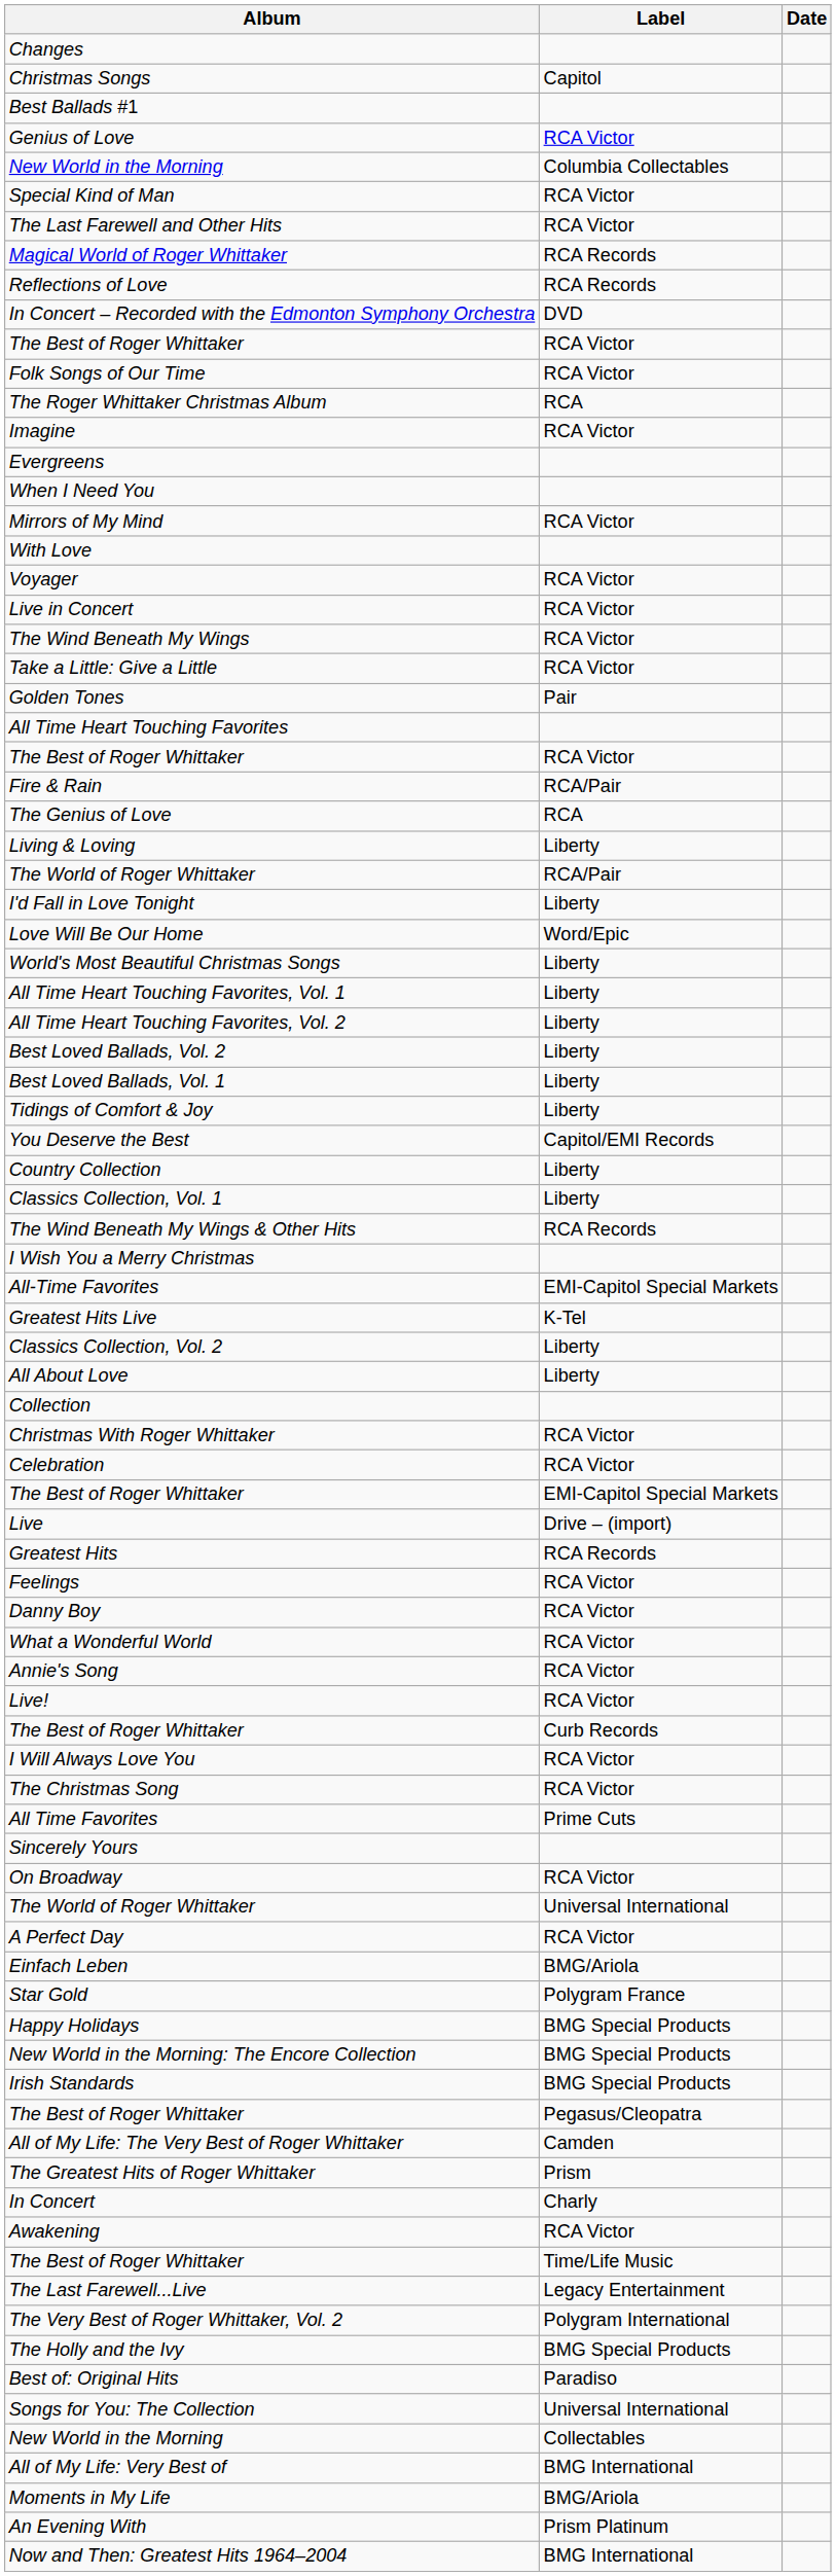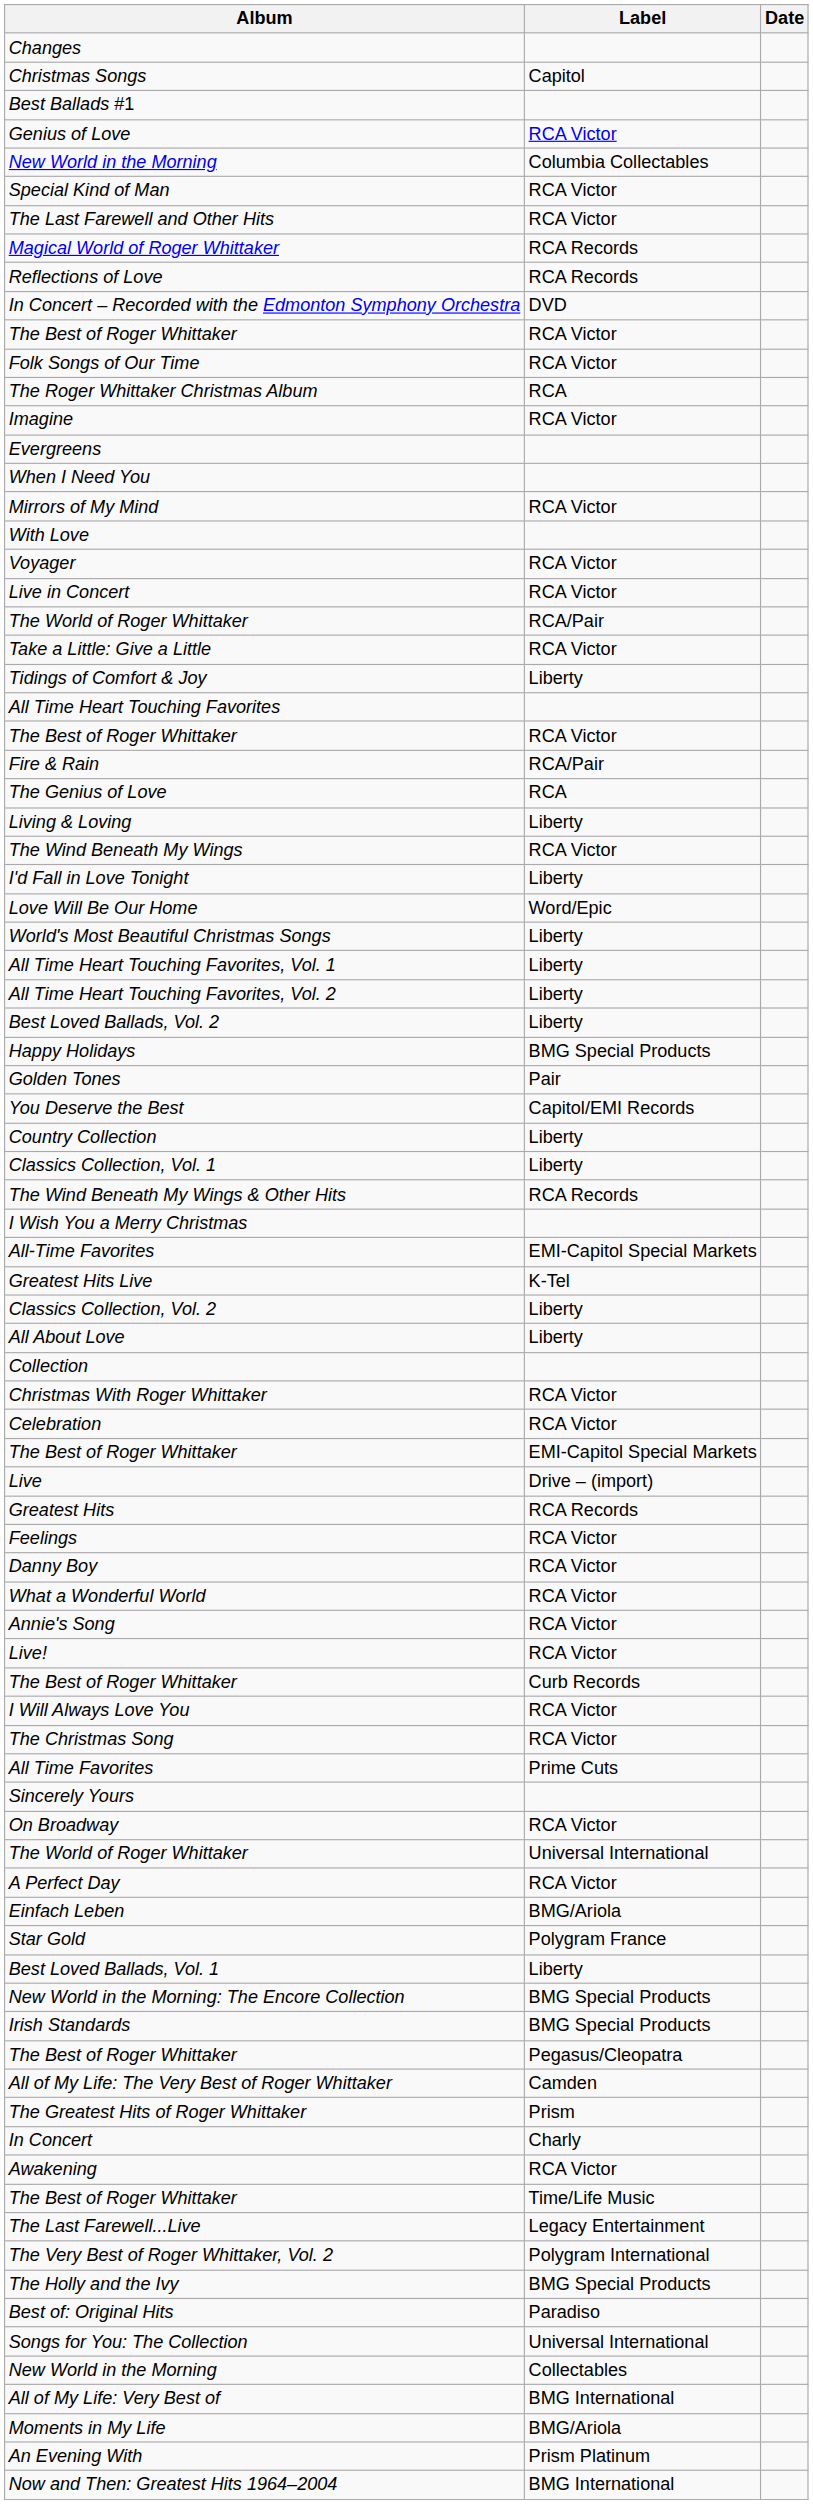 <table class="sortable wikitable">
 <tr>
 <th>Album</th>
 <th>Label</th>
 <th>Date</th>
 </tr>
 <tr>
 <td><em>Changes</em></td>
 <td></td>
 <td></td>
 </tr>
 <tr>
 <td><em>Christmas Songs</em></td>
 <td>Capitol</td>
 <td></td>
 </tr>
 <tr>
 <td><em>Best Ballads</em> #1</td>
 <td></td>
 <td></td>
 </tr>
 <tr>
 <td><em>Genius of Love</em></td>
 <td><a href='#'>RCA Victor</a></td>
 <td></td>
 </tr>
 <tr>
 <td><em><a href='#'>New World in the Morning</a></em></td>
 <td>Columbia Collectables</td>
 <td></td>
 </tr>
 <tr>
 <td><em>Special Kind of Man</em></td>
 <td>RCA Victor</td>
 <td></td>
 </tr>
 <tr>
 <td><em>The Last Farewell and Other Hits</em></td>
 <td>RCA Victor</td>
 <td></td>
 </tr>
 <tr>
 <td><em><a href='#'>Magical World of Roger Whittaker</a></em></td>
 <td>RCA Records</td>
 <td></td>
 </tr>
 <tr>
 <td><em>Reflections of Love</em></td>
 <td>RCA Records</td>
 <td></td>
 </tr>
 <tr>
 <td><em>In Concert – Recorded with the <a href='#'>Edmonton Symphony Orchestra</a></em></td>
 <td>DVD</td>
 <td></td>
 </tr>
 <tr>
 <td><em>The Best of Roger Whittaker</em></td>
 <td>RCA Victor</td>
 <td></td>
 </tr>
 <tr>
 <td><em>Folk Songs of Our Time</em></td>
 <td>RCA Victor</td>
 <td></td>
 </tr>
 <tr>
 <td><em>The Roger Whittaker Christmas Album</em></td>
 <td>RCA</td>
 <td></td>
 </tr>
 <tr>
 <td><em>Imagine</em></td>
 <td>RCA Victor</td>
 <td></td>
 </tr>
 <tr>
 <td><em>Evergreens</em></td>
 <td></td>
 <td></td>
 </tr>
 <tr>
 <td><em>When I Need You</em></td>
 <td></td>
 <td></td>
 </tr>
 <tr>
 <td><em>Mirrors of My Mind</em></td>
 <td>RCA Victor</td>
 <td></td>
 </tr>
 <tr>
 <td><em>With Love</em></td>
 <td></td>
 <td></td>
 </tr>
 <tr>
 <td><em>Voyager</em></td>
 <td>RCA Victor</td>
 <td></td>
 </tr>
 <tr>
 <td><em>Live in Concert</em></td>
 <td>RCA Victor</td>
 <td></td>
 </tr>
 <tr>
-<td><em>The Wind Beneath My Wings</em></td>
-<td>RCA Victor</td>
+<td><em>The World of Roger Whittaker</em></td>
+<td>RCA/Pair</td>
 <td></td>
 </tr>
 <tr>
 <td><em>Take a Little: Give a Little</em></td>
 <td>RCA Victor</td>
 <td></td>
 </tr>
 <tr>
-<td><em>Golden Tones</em></td>
-<td>Pair</td>
+<td><em>Tidings of Comfort & Joy</em></td>
+<td>Liberty</td>
 <td></td>
 </tr>
 <tr>
 <td><em>All Time Heart Touching Favorites</em></td>
 <td></td>
 <td></td>
 </tr>
 <tr>
 <td><em>The Best of Roger Whittaker</em></td>
 <td>RCA Victor</td>
 <td></td>
 </tr>
 <tr>
 <td><em>Fire & Rain</em></td>
 <td>RCA/Pair</td>
 <td></td>
 </tr>
 <tr>
 <td><em>The Genius of Love</em></td>
 <td>RCA</td>
 <td></td>
 </tr>
 <tr>
 <td><em>Living & Loving</em></td>
 <td>Liberty</td>
 <td></td>
 </tr>
 <tr>
-<td><em>The World of Roger Whittaker</em></td>
-<td>RCA/Pair</td>
+<td><em>The Wind Beneath My Wings</em></td>
+<td>RCA Victor</td>
 <td></td>
 </tr>
 <tr>
 <td><em>I'd Fall in Love Tonight</em></td>
 <td>Liberty</td>
 <td></td>
 </tr>
 <tr>
 <td><em>Love Will Be Our Home</em></td>
 <td>Word/Epic</td>
 <td></td>
 </tr>
 <tr>
 <td><em>World's Most Beautiful Christmas Songs</em></td>
 <td>Liberty</td>
 <td></td>
 </tr>
 <tr>
 <td><em>All Time Heart Touching Favorites, Vol. 1</em></td>
 <td>Liberty</td>
 <td></td>
 </tr>
 <tr>
 <td><em>All Time Heart Touching Favorites, Vol. 2</em></td>
 <td>Liberty</td>
 <td></td>
 </tr>
 <tr>
 <td><em>Best Loved Ballads, Vol. 2</em></td>
 <td>Liberty</td>
 <td></td>
 </tr>
 <tr>
-<td><em>Best Loved Ballads, Vol. 1</em></td>
-<td>Liberty</td>
+<td><em>Happy Holidays</em></td>
+<td>BMG Special Products</td>
 <td></td>
 </tr>
 <tr>
-<td><em>Tidings of Comfort & Joy</em></td>
-<td>Liberty</td>
+<td><em>Golden Tones</em></td>
+<td>Pair</td>
 <td></td>
 </tr>
 <tr>
 <td><em>You Deserve the Best</em></td>
 <td>Capitol/EMI Records</td>
 <td></td>
 </tr>
 <tr>
 <td><em>Country Collection</em></td>
 <td>Liberty</td>
 <td></td>
 </tr>
 <tr>
 <td><em>Classics Collection, Vol. 1</em></td>
 <td>Liberty</td>
 <td></td>
 </tr>
 <tr>
 <td><em>The Wind Beneath My Wings & Other Hits</em></td>
 <td>RCA Records</td>
 <td></td>
 </tr>
 <tr>
 <td><em>I Wish You a Merry Christmas</em></td>
 <td></td>
 <td></td>
 </tr>
 <tr>
 <td><em>All-Time Favorites</em></td>
 <td>EMI-Capitol Special Markets</td>
 <td></td>
 </tr>
 <tr>
 <td><em>Greatest Hits Live</em></td>
 <td>K-Tel</td>
 <td></td>
 </tr>
 <tr>
 <td><em>Classics Collection, Vol. 2</em></td>
 <td>Liberty</td>
 <td></td>
 </tr>
 <tr>
 <td><em>All About Love</em></td>
 <td>Liberty</td>
 <td></td>
 </tr>
 <tr>
 <td><em>Collection</em></td>
 <td></td>
 <td></td>
 </tr>
 <tr>
 <td><em>Christmas With Roger Whittaker</em></td>
 <td>RCA Victor</td>
 <td></td>
 </tr>
 <tr>
 <td><em>Celebration</em></td>
 <td>RCA Victor</td>
 <td></td>
 </tr>
 <tr>
 <td><em>The Best of Roger Whittaker</em></td>
 <td>EMI-Capitol Special Markets</td>
 <td></td>
 </tr>
 <tr>
 <td><em>Live</em></td>
 <td>Drive – (import)</td>
 <td></td>
 </tr>
 <tr>
 <td><em>Greatest Hits</em></td>
 <td>RCA Records</td>
 <td></td>
 </tr>
 <tr>
 <td><em>Feelings</em></td>
 <td>RCA Victor</td>
 <td></td>
 </tr>
 <tr>
 <td><em>Danny Boy</em></td>
 <td>RCA Victor</td>
 <td></td>
 </tr>
 <tr>
 <td><em>What a Wonderful World</em></td>
 <td>RCA Victor</td>
 <td></td>
 </tr>
 <tr>
 <td><em>Annie's Song</em></td>
 <td>RCA Victor</td>
 <td></td>
 </tr>
 <tr>
 <td><em>Live!</em></td>
 <td>RCA Victor</td>
 <td></td>
 </tr>
 <tr>
 <td><em>The Best of Roger Whittaker</em></td>
 <td>Curb Records</td>
 <td></td>
 </tr>
 <tr>
 <td><em>I Will Always Love You</em></td>
 <td>RCA Victor</td>
 <td></td>
 </tr>
 <tr>
 <td><em>The Christmas Song</em></td>
 <td>RCA Victor</td>
 <td></td>
 </tr>
 <tr>
 <td><em>All Time Favorites</em></td>
 <td>Prime Cuts</td>
 <td></td>
 </tr>
 <tr>
 <td><em>Sincerely Yours</em></td>
 <td></td>
 <td></td>
 </tr>
 <tr>
 <td><em>On Broadway</em></td>
 <td>RCA Victor</td>
 <td></td>
 </tr>
 <tr>
 <td><em>The World of Roger Whittaker</em></td>
 <td>Universal International</td>
 <td></td>
 </tr>
 <tr>
 <td><em>A Perfect Day</em></td>
 <td>RCA Victor</td>
 <td></td>
 </tr>
 <tr>
 <td><em>Einfach Leben</em></td>
 <td>BMG/Ariola</td>
 <td></td>
 </tr>
 <tr>
 <td><em>Star Gold</em></td>
 <td>Polygram France</td>
 <td></td>
 </tr>
 <tr>
-<td><em>Happy Holidays</em></td>
-<td>BMG Special Products</td>
+<td><em>Best Loved Ballads, Vol. 1</em></td>
+<td>Liberty</td>
 <td></td>
 </tr>
 <tr>
 <td><em>New World in the Morning: The Encore Collection</em></td>
 <td>BMG Special Products</td>
 <td></td>
 </tr>
 <tr>
 <td><em>Irish Standards</em></td>
 <td>BMG Special Products</td>
 <td></td>
 </tr>
 <tr>
 <td><em>The Best of Roger Whittaker</em></td>
 <td>Pegasus/Cleopatra</td>
 <td></td>
 </tr>
 <tr>
 <td><em>All of My Life: The Very Best of Roger Whittaker</em></td>
 <td>Camden</td>
 <td></td>
 </tr>
 <tr>
 <td><em>The Greatest Hits of Roger Whittaker</em></td>
 <td>Prism</td>
 <td></td>
 </tr>
 <tr>
 <td><em>In Concert</em></td>
 <td>Charly</td>
 <td></td>
 </tr>
 <tr>
 <td><em>Awakening</em></td>
 <td>RCA Victor</td>
 <td></td>
 </tr>
 <tr>
 <td><em>The Best of Roger Whittaker</em></td>
 <td>Time/Life Music</td>
 <td></td>
 </tr>
 <tr>
 <td><em>The Last Farewell...Live</em></td>
 <td>Legacy Entertainment</td>
 <td></td>
 </tr>
 <tr>
 <td><em>The Very Best of Roger Whittaker, Vol. 2</em></td>
 <td>Polygram International</td>
 <td></td>
 </tr>
 <tr>
 <td><em>The Holly and the Ivy</em></td>
 <td>BMG Special Products</td>
 <td></td>
 </tr>
 <tr>
 <td><em>Best of: Original Hits</em></td>
 <td>Paradiso</td>
 <td></td>
 </tr>
 <tr>
 <td><em>Songs for You: The Collection</em></td>
 <td>Universal International</td>
 <td></td>
 </tr>
 <tr>
 <td><em>New World in the Morning</em></td>
 <td>Collectables</td>
 <td></td>
 </tr>
 <tr>
 <td><em>All of My Life: Very Best of</em></td>
 <td>BMG International</td>
 <td></td>
 </tr>
 <tr>
 <td><em>Moments in My Life</em></td>
 <td>BMG/Ariola</td>
 <td></td>
 </tr>
 <tr>
 <td><em>An Evening With</em></td>
 <td>Prism Platinum</td>
 <td></td>
 </tr>
 <tr>
 <td><em>Now and Then: Greatest Hits 1964–2004</em></td>
 <td>BMG International</td>
 <td></td>
 </tr>
 </table>
